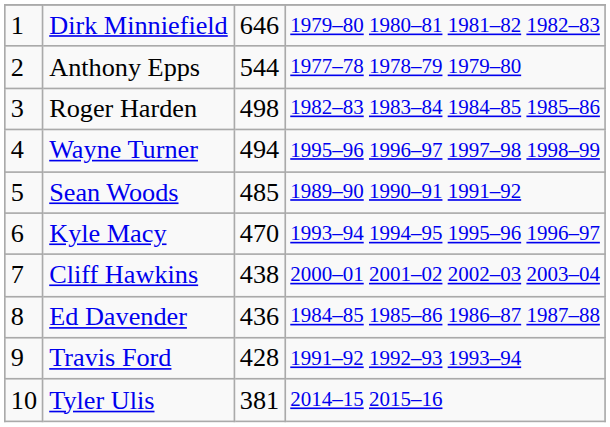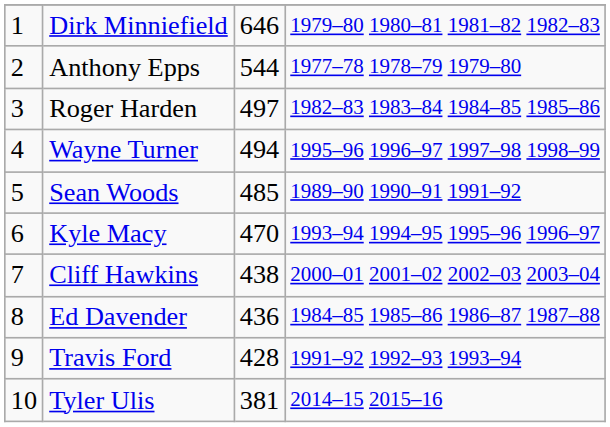 <table class="wikitable">
 <tr>
 </tr>
 <tr>
 <td>1</td>
 <td><a href='#'>Dirk Minniefield</a></td>
 <td>646</td>
 <td style="font-size:80%;"><a href='#'>1979–80</a> <a href='#'>1980–81</a> <a href='#'>1981–82</a> <a href='#'>1982–83</a></td>
 </tr>
 <tr>
 <td>2</td>
 <td>Anthony Epps</td>
 <td>544</td>
 <td style="font-size:80%;"><a href='#'>1977–78</a> <a href='#'>1978–79</a> <a href='#'>1979–80</a></td>
 </tr>
 <tr>
 <td>3</td>
 <td>Roger Harden</td>
-<td>498</td>
+<td>497</td>
 <td style="font-size:80%;"><a href='#'>1982–83</a> <a href='#'>1983–84</a> <a href='#'>1984–85</a> <a href='#'>1985–86</a></td>
 </tr>
 <tr>
 <td>4</td>
 <td><a href='#'>Wayne Turner</a></td>
 <td>494</td>
 <td style="font-size:80%;"><a href='#'>1995–96</a> <a href='#'>1996–97</a> <a href='#'>1997–98</a> <a href='#'>1998–99</a></td>
 </tr>
 <tr>
 <td>5</td>
 <td><a href='#'>Sean Woods</a></td>
 <td>485</td>
 <td style="font-size:80%;"><a href='#'>1989–90</a> <a href='#'>1990–91</a> <a href='#'>1991–92</a></td>
 </tr>
 <tr>
 <td>6</td>
 <td><a href='#'>Kyle Macy</a></td>
 <td>470</td>
 <td style="font-size:80%;"><a href='#'>1993–94</a> <a href='#'>1994–95</a> <a href='#'>1995–96</a> <a href='#'>1996–97</a></td>
 </tr>
 <tr>
 <td>7</td>
 <td><a href='#'>Cliff Hawkins</a></td>
 <td>438</td>
 <td style="font-size:80%;"><a href='#'>2000–01</a> <a href='#'>2001–02</a> <a href='#'>2002–03</a> <a href='#'>2003–04</a></td>
 </tr>
 <tr>
 <td>8</td>
 <td><a href='#'>Ed Davender</a></td>
 <td>436</td>
 <td style="font-size:80%;"><a href='#'>1984–85</a> <a href='#'>1985–86</a> <a href='#'>1986–87</a> <a href='#'>1987–88</a></td>
 </tr>
 <tr>
 <td>9</td>
 <td><a href='#'>Travis Ford</a></td>
 <td>428</td>
 <td style="font-size:80%;"><a href='#'>1991–92</a> <a href='#'>1992–93</a> <a href='#'>1993–94</a></td>
 </tr>
 <tr>
 <td>10</td>
 <td><a href='#'>Tyler Ulis</a></td>
 <td>381</td>
 <td style="font-size:80%;"><a href='#'>2014–15</a> <a href='#'>2015–16</a></td>
 </tr>
 </table>
